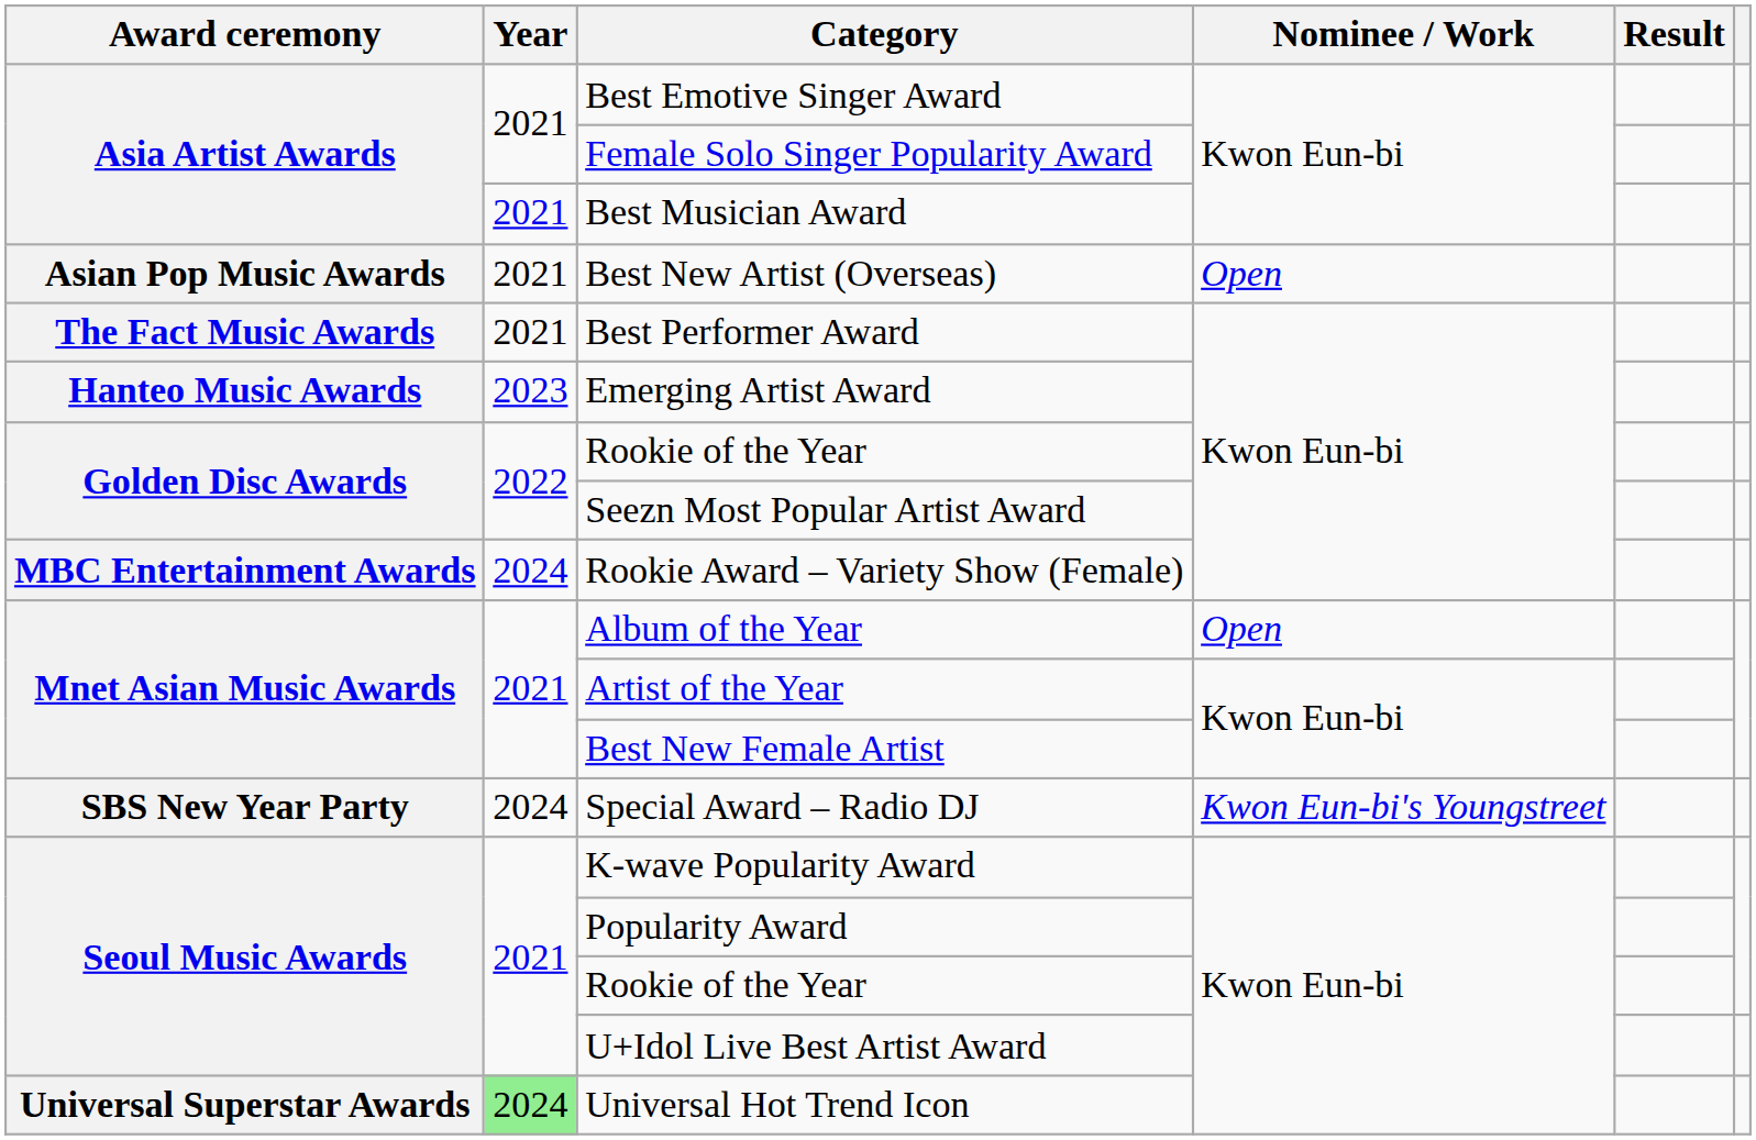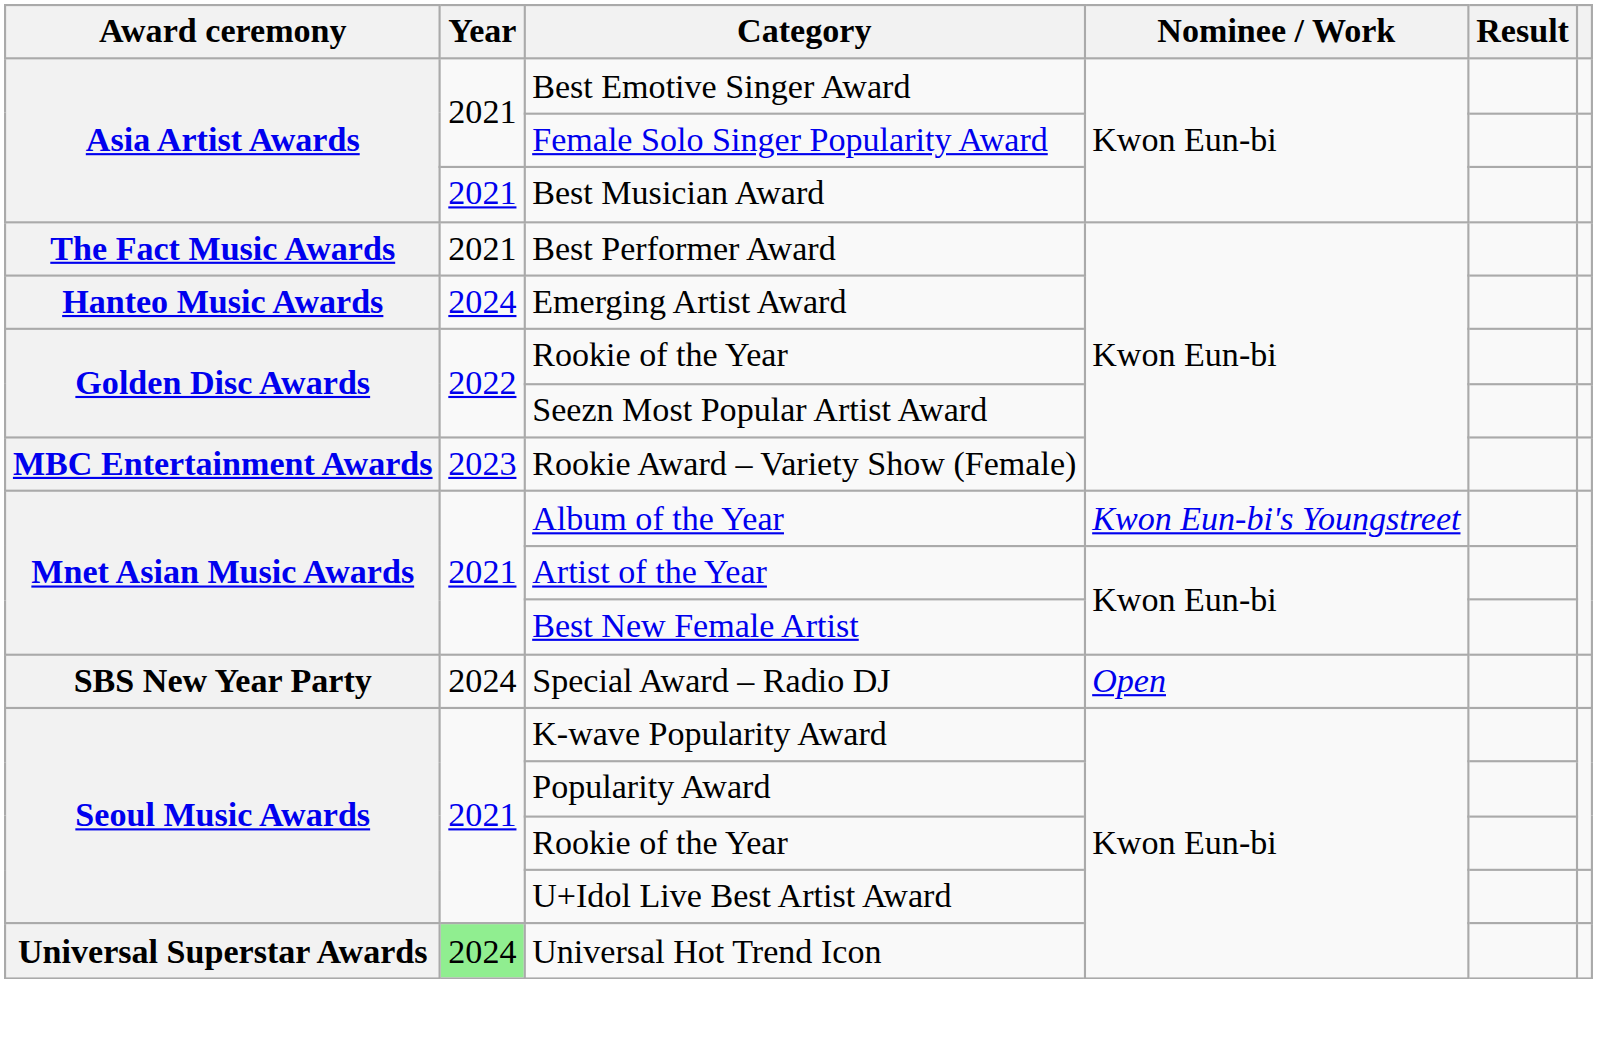 <table class="wikitable plainrowheaders">
 <tr>
 <th scope="col">Award ceremony</th>
 <th scope="col">Year</th>
 <th scope="col">Category</th>
 <th scope="col">Nominee / Work</th>
 <th scope="col">Result</th>
 <th scope="col" class="unsortable"></th>
 </tr>
 <tr>
 <th scope="row" rowspan="3"><a href='#'>Asia Artist Awards</a></th>
 <td rowspan="2" style="text-align:center">2021</td>
 <td style="text-align:left">Best Emotive Singer Award</td>
 <td rowspan="3">Kwon Eun-bi</td>
 <td></td>
 <td style="text-align:center"></td>
 </tr>
 <tr>
 <td style="text-align:left"><a href='#'>Female Solo Singer Popularity Award</a></td>
 <td></td>
 <td style="text-align:center"></td>
 </tr>
 <tr>
 <td style="text-align:center"><a href='#'>2021</a></td>
 <td style="text-align:left">Best Musician Award</td>
 <td></td>
 <td style="text-align:center"></td>
 </tr>
 <tr>
-<th scope="row">Asian Pop Music Awards</th>
-<td style="text-align:center">2021</td>
-<td style="text-align:left">Best New Artist (Overseas)</td>
-<td><em><a href='#'>Open</a></em></td>
-<td></td>
-<td style="text-align:center"></td>
-</tr>
-<tr>
 <th scope="row"><a href='#'>The Fact Music Awards</a></th>
 <td style="text-align:center">2021</td>
 <td style="text-align:left">Best Performer Award</td>
 <td rowspan="5">Kwon Eun-bi</td>
 <td></td>
 <td style="text-align:center"></td>
 </tr>
 <tr>
 <th scope="row"><a href='#'>Hanteo Music Awards</a></th>
-<td style="text-align:center"><a href='#'>2023</a></td>
+<td style="text-align:center"><a href='#'>2024</a></td>
 <td style="text-align:left">Emerging Artist Award</td>
 <td></td>
 <td style="text-align:center"></td>
 </tr>
 <tr>
 <th scope="row" rowspan="2"><a href='#'>Golden Disc Awards</a></th>
 <td rowspan="2" style="text-align:center"><a href='#'>2022</a></td>
 <td style="text-align:left">Rookie of the Year</td>
 <td></td>
 <td style="text-align:center"></td>
 </tr>
 <tr>
 <td style="text-align:left">Seezn Most Popular Artist Award</td>
 <td></td>
 <td style="text-align:center"></td>
 </tr>
 <tr>
 <th scope="row"><a href='#'>MBC Entertainment Awards</a></th>
-<td style="text-align:center"><a href='#'>2024</a></td>
+<td style="text-align:center"><a href='#'>2023</a></td>
 <td style="text-align:left">Rookie Award – Variety Show (Female)</td>
 <td></td>
 <td style="text-align:center"></td>
 </tr>
 <tr>
 <th scope="row" rowspan="3"><a href='#'>Mnet Asian Music Awards</a></th>
 <td rowspan="3" style="text-align:center"><a href='#'>2021</a></td>
 <td style="text-align:left"><a href='#'>Album of the Year</a></td>
-<td><em><a href='#'>Open</a></em></td>
+<td><em><a href='#'>Kwon Eun-bi's Youngstreet</a></em></td>
 <td></td>
 <td rowspan="3" style="text-align:center"></td>
 </tr>
 <tr>
 <td style="text-align:left"><a href='#'>Artist of the Year</a></td>
 <td rowspan="2">Kwon Eun-bi</td>
 <td></td>
 </tr>
 <tr>
 <td style="text-align:left"><a href='#'>Best New Female Artist</a></td>
 <td></td>
 </tr>
 <tr>
 <th scope="row">SBS New Year Party</th>
 <td style="text-align:center">2024</td>
 <td style="text-align:left">Special Award – Radio DJ</td>
-<td><em><a href='#'>Kwon Eun-bi's Youngstreet</a></em></td>
+<td><em><a href='#'>Open</a></em></td>
 <td></td>
 <td style="text-align:center"></td>
 </tr>
 <tr>
 <th scope="row" rowspan="4"><a href='#'>Seoul Music Awards</a></th>
 <td rowspan="4" style="text-align:center"><a href='#'>2021</a></td>
 <td style="text-align:left">K-wave Popularity Award</td>
 <td rowspan="5">Kwon Eun-bi</td>
 <td></td>
 <td rowspan="3" style="text-align:center"></td>
 </tr>
 <tr>
 <td style="text-align:left">Popularity Award</td>
 <td></td>
 </tr>
 <tr>
 <td style="text-align:left">Rookie of the Year</td>
 <td></td>
 </tr>
 <tr>
 <td style="text-align:left">U+Idol Live Best Artist Award</td>
 <td></td>
 <td style="text-align:center"></td>
 </tr>
 <tr>
 <th scope="row">Universal Superstar Awards</th>
 <td style="background: lightgreen; text-align:center">2024</td>
 <td style="text-align:left">Universal Hot Trend Icon</td>
 <td></td>
 <td style="text-align:center"></td>
 </tr>
 </table>
